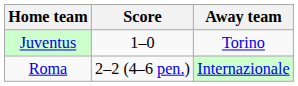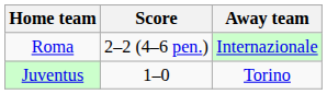 <table class="wikitable" style="text-align: center">
 <tr>
 <th>Home team</th>
 <th>Score</th>
 <th>Away team</th>
 </tr>
 <tr>
+<td><a href='#'>Roma</a></td>
+<td>2–2 (4–6 <a href='#'>pen.</a>)</td>
+<td bgcolor="ccffcc"><a href='#'>Internazionale</a></td>
+</tr>
+<tr>
 <td bgcolor="ccffcc"><a href='#'>Juventus</a></td>
 <td>1–0</td>
 <td><a href='#'>Torino</a></td>
 </tr>
-<tr>
-<td><a href='#'>Roma</a></td>
-<td>2–2 (4–6 <a href='#'>pen.</a>)</td>
-<td bgcolor="ccffcc"><a href='#'>Internazionale</a></td>
-</tr>
 </table>
